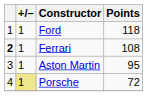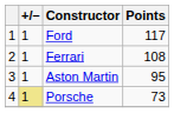 <table class="wikitable" style="font-size: 95%;">
 <tr>
 <th scope="col"></th>
 <th scope="col">+/–</th>
 <th scope="col">Constructor</th>
 <th scope="col">Points</th>
 </tr>
 <tr>
 <td align="center">1</td>
 <td align="left"> 1</td>
 <td> <a href='#'>Ford</a></td>
-<td align="right">118</td>
+<td align="right">117</td>
 </tr>
 <tr>
-<td align="center"><strong>2</strong></td>
+<td align="center">2</td>
 <td align="left"> 1</td>
 <td> <a href='#'>Ferrari</a></td>
 <td align="right">108</td>
 </tr>
 <tr>
 <td align="center">3</td>
 <td align="left"> 1</td>
 <td> <a href='#'>Aston Martin</a></td>
 <td align="right">95</td>
 </tr>
 <tr>
 <td align="center">4</td>
 <td align="left" style="background: khaki;"> 1</td>
 <td> <a href='#'>Porsche</a></td>
-<td align="right">72</td>
+<td align="right">73</td>
 </tr>
 <tr>
 </tr>
 </table>
